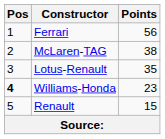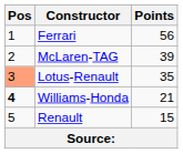 <table class="wikitable" style="font-size: 95%;">
 <tr>
 <th>Pos</th>
 <th>Constructor</th>
 <th>Points</th>
 </tr>
 <tr>
 <td>1</td>
 <td> <a href='#'>Ferrari</a></td>
 <td style="text-align: right">56</td>
 </tr>
 <tr>
 <td>2</td>
 <td> <a href='#'>McLaren</a>-<a href='#'>TAG</a></td>
-<td style="text-align: right">38</td>
+<td style="text-align: right">39</td>
 </tr>
 <tr>
-<td>3</td>
+<td style="background: lightsalmon;">3</td>
 <td> <a href='#'>Lotus</a>-<a href='#'>Renault</a></td>
 <td style="text-align: right">35</td>
 </tr>
 <tr>
 <td><strong>4</strong></td>
 <td> <a href='#'>Williams</a>-<a href='#'>Honda</a></td>
-<td style="text-align: right">23</td>
+<td style="text-align: right">21</td>
 </tr>
 <tr>
 <td>5</td>
 <td> <a href='#'>Renault</a></td>
 <td style="text-align: right">15</td>
 </tr>
 <tr>
 <th colspan=4>Source: </th>
 </tr>
 </table>
